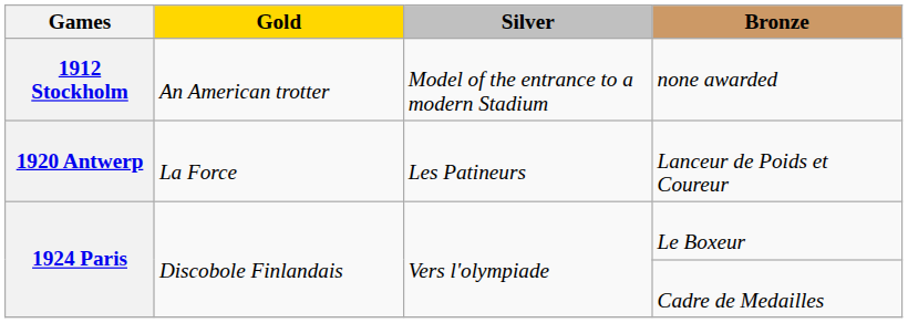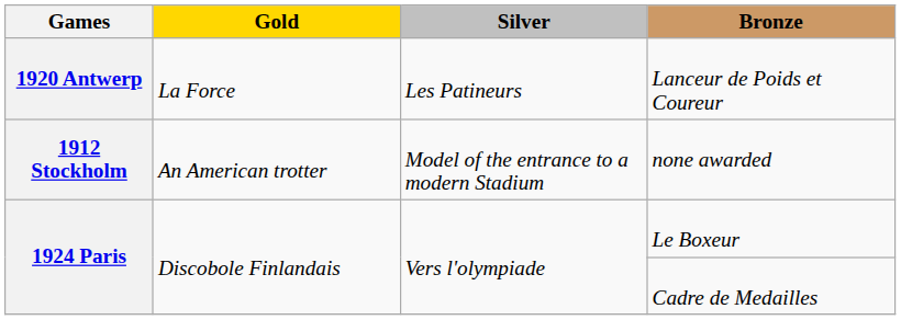 <table class="wikitable sortable plainrowheaders">
 <tr>
 <th scope="col" style="width:105px;">Games</th>
 <th scope="col" style="background-color:gold; width:180px;">Gold</th>
 <th scope="col" style="background-color:silver; width:180px;">Silver</th>
 <th scope="col" style="background-color:#cc9966; width:180px;">Bronze</th>
 </tr>
 <tr>
+<th scope="row"><a href='#'>1920 Antwerp</a></th>
+<td><br><em>La Force</em></td>
+<td><br><em>Les Patineurs</em></td>
+<td><br><em>Lanceur de Poids et Coureur</em></td>
+</tr>
+<tr>
 <th scope="row"><a href='#'>1912 Stockholm</a></th>
 <td><br><em>An American trotter</em></td>
 <td><br><em>Model of the entrance to a modern Stadium</em></td>
 <td><em>none awarded</em></td>
-</tr>
-<tr>
-<th scope="row"><a href='#'>1920 Antwerp</a></th>
-<td><br><em>La Force</em></td>
-<td><br><em>Les Patineurs</em></td>
-<td><br><em>Lanceur de Poids et Coureur</em></td>
 </tr>
 <tr>
 <th scope="row" rowspan=2><a href='#'>1924 Paris</a></th>
 <td rowspan=2><br><em>Discobole Finlandais</em></td>
 <td rowspan=2><br><em>Vers l'olympiade</em></td>
 <td><br><em>Le Boxeur</em></td>
 </tr>
 <tr>
 <td><br><em>Cadre de Medailles</em></td>
 </tr>
 <tr>
 </tr>
 </table>
